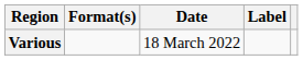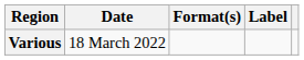 <table class="wikitable plainrowheaders">
 <tr>
 <th scope="col">Region</th>
+<th scope="col">Date</th>
 <th scope="col">Format(s)</th>
-<th scope="col">Date</th>
 <th scope="col">Label</th>
 <th scope="col"></th>
 </tr>
 <tr>
 <th scope="row">Various</th>
+<td>18 March 2022</td>
 <td></td>
-<td>18 March 2022</td>
 <td></td>
 <td style="text-align:center;"></td>
 </tr>
 </table>
